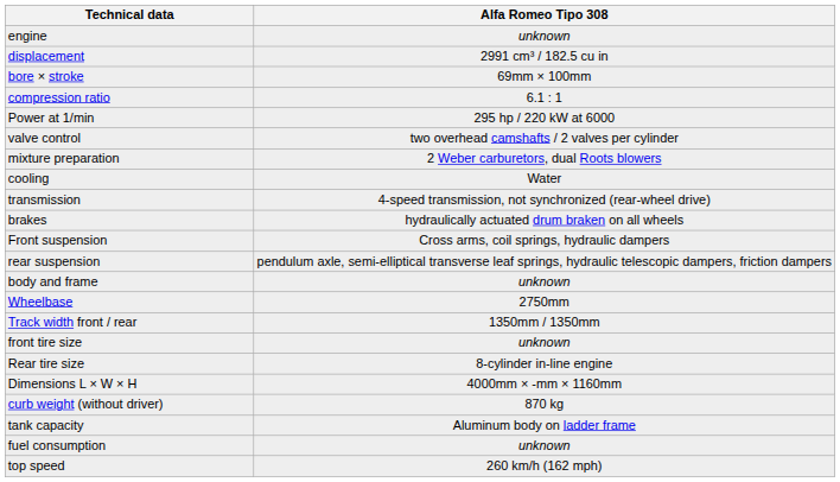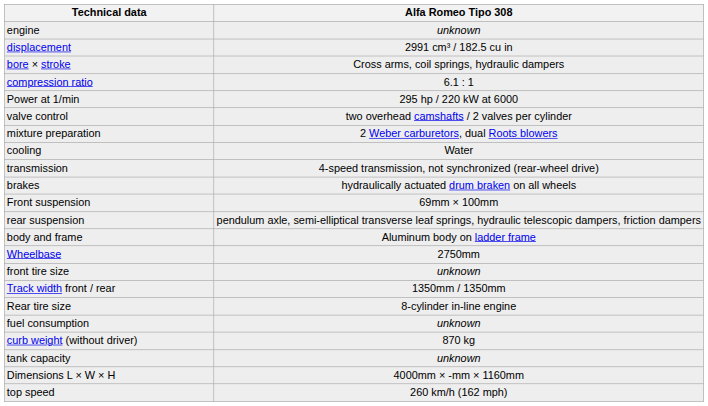 <table class="prettytable">
 <tr ---- bgcolor="#DDDDDD">
 <th width="30%">Technical data</th>
 <th width="70%">Alfa Romeo Tipo 308</th>
 </tr>
 <tr ---- bgcolor="#EEEEEE">
 <td>engine</td>
 <td align="center"><em>unknown</em></td>
 </tr>
 <tr ---- bgcolor="#EEEEEE">
 <td><a href='#'>displacement</a> </td>
 <td align="center">2991 cm³ / 182.5 cu in</td>
 </tr>
 <tr ---- bgcolor="#EEEEEE">
 <td><a href='#'>bore</a> × <a href='#'>stroke</a></td>
-<td align="center">69mm × 100mm</td>
+<td align="center">Cross arms, coil springs, hydraulic dampers</td>
 </tr>
 <tr ---- bgcolor="#EEEEEE">
 <td><a href='#'>compression ratio</a></td>
 <td align="center">6.1 : 1</td>
 </tr>
 <tr ---- bgcolor="#EEEEEE">
 <td>Power at 1/min</td>
 <td align="center">295 hp / 220 kW at 6000</td>
 </tr>
 <tr ---- bgcolor="#EEEEEE">
 <td>valve control</td>
 <td align="center">two overhead <a href='#'>camshafts</a> / 2 valves per cylinder</td>
 </tr>
 <tr ---- bgcolor="#EEEEEE">
 <td>mixture preparation</td>
 <td align="center">2 <a href='#'>Weber carburetors</a>, dual <a href='#'>Roots blowers</a></td>
 </tr>
 <tr ---- bgcolor="#EEEEEE">
 <td>cooling</td>
 <td align="center">Water</td>
 </tr>
 <tr ---- bgcolor="#EEEEEE">
 <td>transmission</td>
 <td align="center">4-speed transmission, not synchronized (rear-wheel drive)</td>
 </tr>
 <tr ---- bgcolor="#EEEEEE">
 <td>brakes</td>
 <td align="center">hydraulically actuated <a href='#'>drum braken</a> on all wheels</td>
 </tr>
 <tr ---- bgcolor="#EEEEEE">
 <td>Front suspension</td>
-<td align="center">Cross arms, coil springs, hydraulic dampers</td>
+<td align="center">69mm × 100mm</td>
 </tr>
 <tr ---- bgcolor="#EEEEEE">
 <td>rear suspension</td>
 <td align="center">pendulum axle, semi-elliptical transverse leaf springs, hydraulic telescopic dampers, friction dampers</td>
 </tr>
 <tr ---- bgcolor="#EEEEEE">
 <td>body and frame</td>
-<td align="center"><em>unknown</em></td>
+<td align="center">Aluminum body on <a href='#'>ladder frame</a></td>
 </tr>
 <tr ---- bgcolor="#EEEEEE">
 <td><a href='#'>Wheelbase</a></td>
 <td align="center">2750mm</td>
 </tr>
 <tr ---- bgcolor="#EEEEEE">
+<td>front tire size</td>
+<td align="center"><em>unknown</em></td>
+</tr>
+<tr ---- bgcolor="#EEEEEE">
 <td><a href='#'>Track width</a> front / rear</td>
 <td align="center">1350mm / 1350mm</td>
-</tr>
-<tr ---- bgcolor="#EEEEEE">
-<td>front tire size</td>
-<td align="center"><em>unknown</em></td>
 </tr>
 <tr ---- bgcolor="#EEEEEE">
 <td>Rear tire size</td>
 <td align="center">8-cylinder in-line engine</td>
 </tr>
 <tr ---- bgcolor="#EEEEEE">
-<td>Dimensions L × W × H</td>
-<td align="center">4000mm × -mm × 1160mm</td>
+<td>fuel consumption</td>
+<td align="center"><em>unknown</em></td>
 </tr>
 <tr ---- bgcolor="#EEEEEE">
 <td><a href='#'>curb weight</a> (without driver)</td>
 <td align="center">870 kg</td>
 </tr>
 <tr ---- bgcolor="#EEEEEE">
 <td>tank capacity</td>
-<td align="center">Aluminum body on <a href='#'>ladder frame</a></td>
+<td align="center"><em>unknown</em></td>
 </tr>
 <tr ---- bgcolor="#EEEEEE">
-<td>fuel consumption</td>
-<td align="center"><em>unknown</em></td>
+<td>Dimensions L × W × H</td>
+<td align="center">4000mm × -mm × 1160mm</td>
 </tr>
 <tr ---- bgcolor="#EEEEEE">
 <td>top speed</td>
 <td align="center">260 km/h (162 mph)</td>
 </tr>
 </table>
